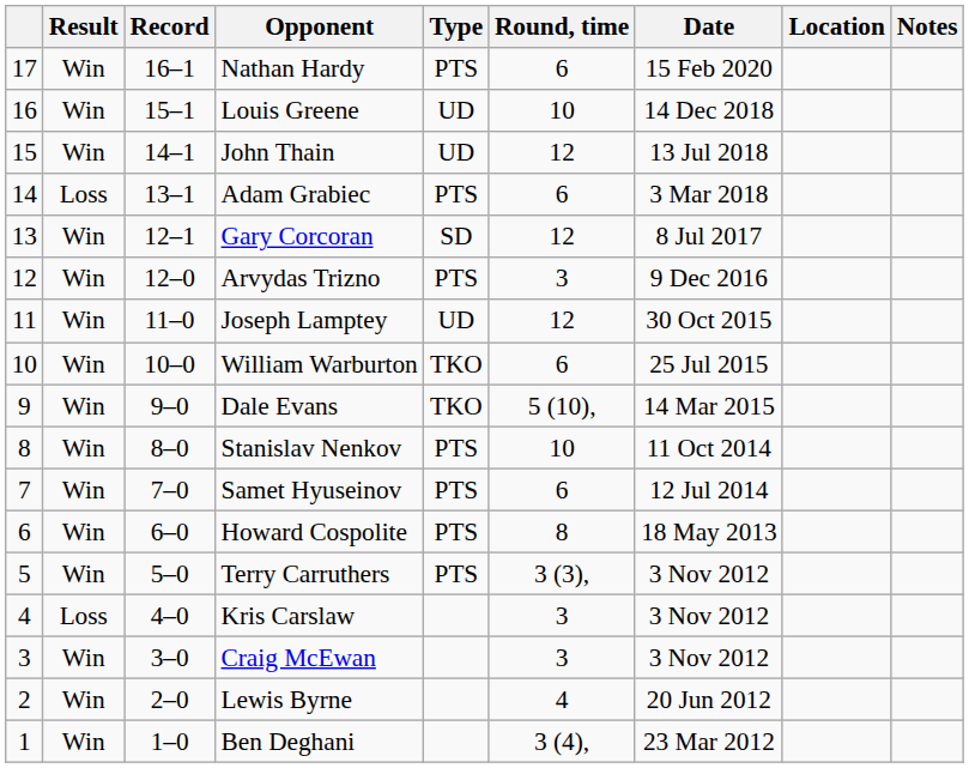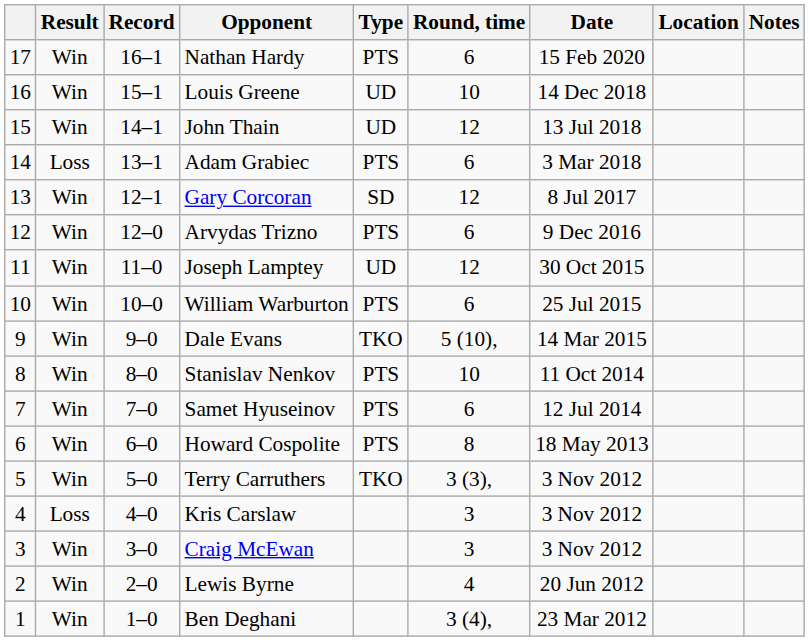 <table class="wikitable" style="text-align:center; font-size:95%">
 <tr>
 <th></th>
 <th>Result</th>
 <th>Record</th>
 <th>Opponent</th>
 <th>Type</th>
 <th>Round, time</th>
 <th>Date</th>
 <th>Location</th>
 <th>Notes</th>
 </tr>
 <tr>
 <td>17</td>
 <td>Win</td>
 <td>16–1</td>
 <td style="text-align:left;">Nathan Hardy</td>
 <td>PTS</td>
 <td>6</td>
 <td>15 Feb 2020</td>
 <td style="text-align:left;"></td>
 <td></td>
 </tr>
 <tr>
 <td>16</td>
 <td>Win</td>
 <td>15–1</td>
 <td style="text-align:left;">Louis Greene</td>
 <td>UD</td>
 <td>10</td>
 <td>14 Dec 2018</td>
 <td style="text-align:left;"></td>
 <td style="text-align:left;"></td>
 </tr>
 <tr>
 <td>15</td>
 <td>Win</td>
 <td>14–1</td>
 <td style="text-align:left;">John Thain</td>
 <td>UD</td>
 <td>12</td>
 <td>13 Jul 2018</td>
 <td style="text-align:left;"></td>
 <td style="text-align:left;"></td>
 </tr>
 <tr>
 <td>14</td>
 <td>Loss</td>
 <td>13–1</td>
 <td style="text-align:left;">Adam Grabiec</td>
 <td>PTS</td>
 <td>6</td>
 <td>3 Mar 2018</td>
 <td style="text-align:left;"></td>
 <td></td>
 </tr>
 <tr>
 <td>13</td>
 <td>Win</td>
 <td>12–1</td>
 <td style="text-align:left;"><a href='#'>Gary Corcoran</a></td>
 <td>SD</td>
 <td>12</td>
 <td>8 Jul 2017</td>
 <td style="text-align:left;"></td>
 <td style="text-align:left;"></td>
 </tr>
 <tr>
 <td>12</td>
 <td>Win</td>
 <td>12–0</td>
 <td style="text-align:left;">Arvydas Trizno</td>
 <td>PTS</td>
-<td>3</td>
+<td>6</td>
 <td>9 Dec 2016</td>
 <td style="text-align:left;"></td>
 <td></td>
 </tr>
 <tr>
 <td>11</td>
 <td>Win</td>
 <td>11–0</td>
 <td style="text-align:left;">Joseph Lamptey</td>
 <td>UD</td>
 <td>12</td>
 <td>30 Oct 2015</td>
 <td style="text-align:left;"></td>
 <td style="text-align:left;"></td>
 </tr>
 <tr>
 <td>10</td>
 <td>Win</td>
 <td>10–0</td>
 <td style="text-align:left;">William Warburton</td>
-<td>TKO</td>
+<td>PTS</td>
 <td>6</td>
 <td>25 Jul 2015</td>
 <td style="text-align:left;"></td>
 <td></td>
 </tr>
 <tr>
 <td>9</td>
 <td>Win</td>
 <td>9–0</td>
 <td style="text-align:left;">Dale Evans</td>
 <td>TKO</td>
 <td>5 (10), </td>
 <td>14 Mar 2015</td>
 <td style="text-align:left;"></td>
 <td></td>
 </tr>
 <tr>
 <td>8</td>
 <td>Win</td>
 <td>8–0</td>
 <td style="text-align:left;">Stanislav Nenkov</td>
 <td>PTS</td>
 <td>10</td>
 <td>11 Oct 2014</td>
 <td style="text-align:left;"></td>
 <td style="text-align:left;"></td>
 </tr>
 <tr>
 <td>7</td>
 <td>Win</td>
 <td>7–0</td>
 <td style="text-align:left;">Samet Hyuseinov</td>
 <td>PTS</td>
 <td>6</td>
 <td>12 Jul 2014</td>
 <td style="text-align:left;"></td>
 <td></td>
 </tr>
 <tr>
 <td>6</td>
 <td>Win</td>
 <td>6–0</td>
 <td style="text-align:left;">Howard Cospolite</td>
 <td>PTS</td>
 <td>8</td>
 <td>18 May 2013</td>
 <td style="text-align:left;"></td>
 <td></td>
 </tr>
 <tr>
 <td>5</td>
 <td>Win</td>
 <td>5–0</td>
 <td style="text-align:left;">Terry Carruthers</td>
-<td>PTS</td>
+<td>TKO</td>
 <td>3 (3), </td>
 <td>3 Nov 2012</td>
 <td style="text-align:left;"></td>
 <td align=left></td>
 </tr>
 <tr>
 <td>4</td>
 <td>Loss</td>
 <td>4–0</td>
 <td style="text-align:left;">Kris Carslaw</td>
 <td></td>
 <td>3</td>
 <td>3 Nov 2012</td>
 <td style="text-align:left;"></td>
 <td align=left></td>
 </tr>
 <tr>
 <td>3</td>
 <td>Win</td>
 <td>3–0</td>
 <td style="text-align:left;"><a href='#'>Craig McEwan</a></td>
 <td></td>
 <td>3</td>
 <td>3 Nov 2012</td>
 <td style="text-align:left;"></td>
 <td align=left></td>
 </tr>
 <tr>
 <td>2</td>
 <td>Win</td>
 <td>2–0</td>
 <td style="text-align:left;">Lewis Byrne</td>
 <td></td>
 <td>4</td>
 <td>20 Jun 2012</td>
 <td style="text-align:left;"></td>
 <td></td>
 </tr>
 <tr>
 <td>1</td>
 <td>Win</td>
 <td>1–0</td>
 <td style="text-align:left;">Ben Deghani</td>
 <td></td>
 <td>3 (4), </td>
 <td>23 Mar 2012</td>
 <td style="text-align:left;"></td>
 <td></td>
 </tr>
 </table>
